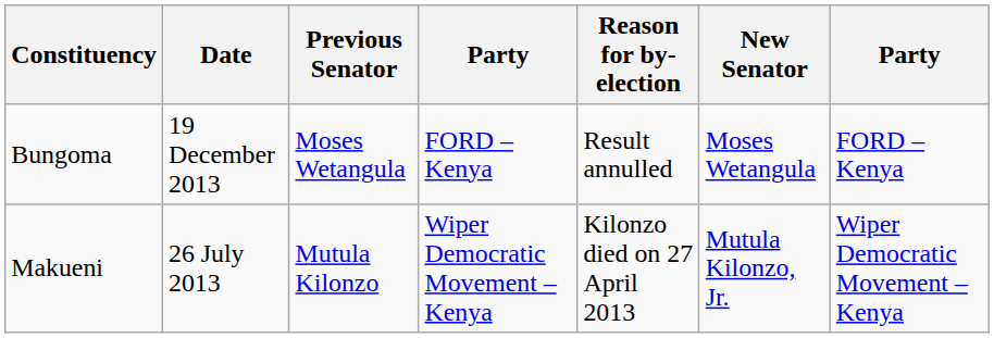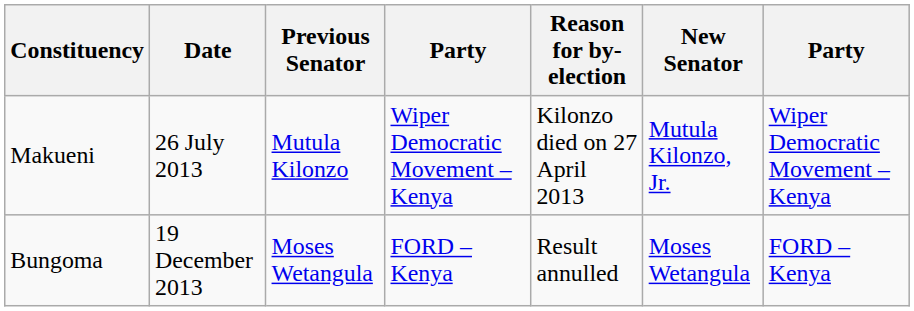 <table class=wikitable>
 <tr>
 <th>Constituency</th>
 <th>Date</th>
 <th>Previous Senator</th>
 <th>Party</th>
 <th>Reason for by-election</th>
 <th>New Senator</th>
 <th>Party</th>
 </tr>
 <tr>
+<td>Makueni</td>
+<td>26 July 2013</td>
+<td><a href='#'>Mutula Kilonzo</a></td>
+<td><a href='#'>Wiper Democratic Movement – Kenya</a></td>
+<td>Kilonzo died on 27 April 2013</td>
+<td><a href='#'>Mutula Kilonzo, Jr.</a></td>
+<td><a href='#'>Wiper Democratic Movement – Kenya</a></td>
+</tr>
+<tr>
 <td>Bungoma</td>
 <td>19 December 2013</td>
 <td><a href='#'>Moses Wetangula</a></td>
 <td><a href='#'>FORD – Kenya</a></td>
 <td>Result annulled</td>
 <td><a href='#'>Moses Wetangula</a></td>
 <td><a href='#'>FORD – Kenya</a></td>
 </tr>
-<tr>
-<td>Makueni</td>
-<td>26 July 2013</td>
-<td><a href='#'>Mutula Kilonzo</a></td>
-<td><a href='#'>Wiper Democratic Movement – Kenya</a></td>
-<td>Kilonzo died on 27 April 2013</td>
-<td><a href='#'>Mutula Kilonzo, Jr.</a></td>
-<td><a href='#'>Wiper Democratic Movement – Kenya</a></td>
-</tr>
 </table>
